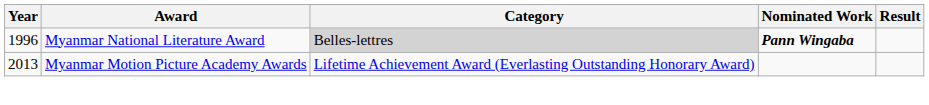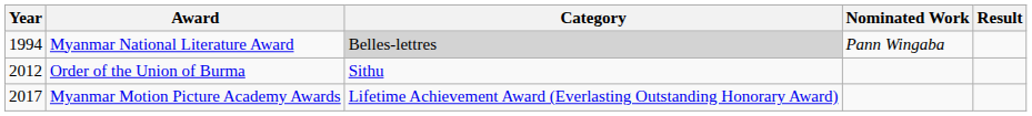 <table class="wikitable">
 <tr>
 <th scope="col">Year</th>
 <th scope="col">Award</th>
 <th scope="col">Category</th>
 <th scope="col">Nominated Work</th>
 <th scope="col">Result</th>
 </tr>
 <tr>
-<td>1996</td>
+<td>1994</td>
 <td><a href='#'>Myanmar National Literature Award</a></td>
 <td style="background: lightgrey;">Belles-lettres</td>
-<td><strong><em>Pann Wingaba</em></strong></td>
+<td><em>Pann Wingaba</em></td>
 <td></td>
 </tr>
 <tr>
-<td>2013</td>
+<td>2012</td>
+<td><a href='#'>Order of the Union of Burma</a></td>
+<td><a href='#'>Sithu</a></td>
+<td></td>
+<td></td>
+</tr>
+<tr>
+<td>2017</td>
 <td><a href='#'>Myanmar Motion Picture Academy Awards</a></td>
 <td><a href='#'>Lifetime Achievement Award (Everlasting Outstanding Honorary Award)</a></td>
 <td></td>
 <td></td>
 </tr>
 </table>
